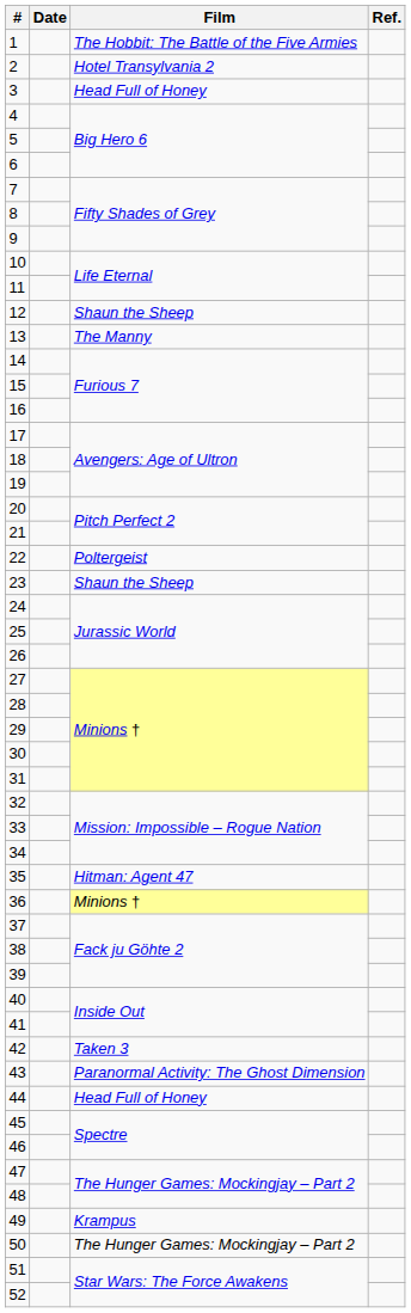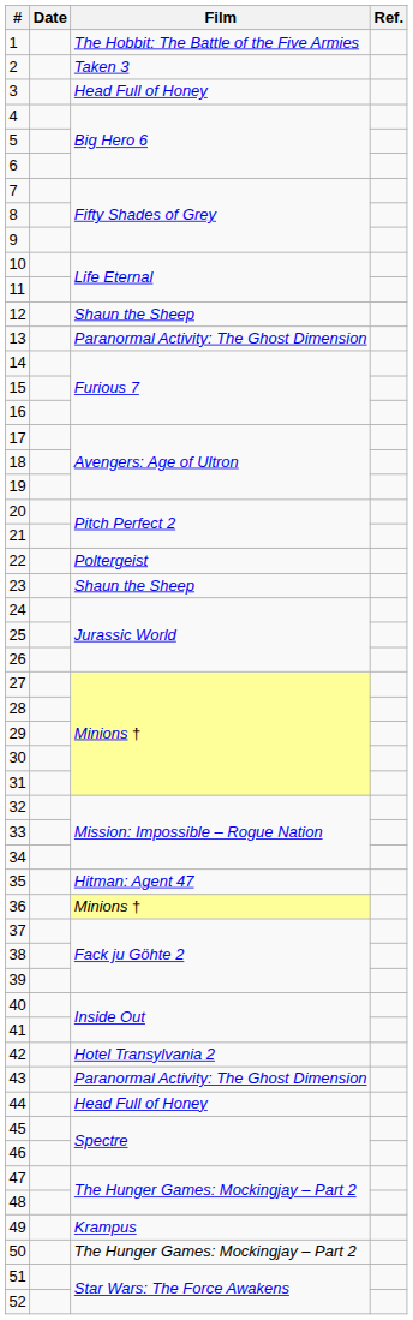 <table class="wikitable sortable">
 <tr>
 <th>#</th>
 <th>Date</th>
 <th>Film</th>
 <th>Ref.</th>
 </tr>
 <tr>
 <td>1</td>
 <td></td>
 <td rowspan="1"><em><a href='#'>The Hobbit: The Battle of the Five Armies</a></em></td>
 <td></td>
 </tr>
 <tr>
 <td>2</td>
 <td></td>
-<td rowspan="1"><em><a href='#'>Hotel Transylvania 2</a></em></td>
+<td rowspan="1"><em><a href='#'>Taken 3</a></em></td>
 <td></td>
 </tr>
 <tr>
 <td>3</td>
 <td></td>
 <td rowspan="1"><em><a href='#'>Head Full of Honey</a></em></td>
 <td></td>
 </tr>
 <tr>
 <td>4</td>
 <td></td>
 <td rowspan="3"><em><a href='#'>Big Hero 6</a></em></td>
 <td></td>
 </tr>
 <tr>
 <td>5</td>
 <td></td>
 <td></td>
 </tr>
 <tr>
 <td>6</td>
 <td></td>
 <td></td>
 </tr>
 <tr>
 <td>7</td>
 <td></td>
 <td rowspan="3"><em><a href='#'>Fifty Shades of Grey</a></em></td>
 <td></td>
 </tr>
 <tr>
 <td>8</td>
 <td></td>
 <td></td>
 </tr>
 <tr>
 <td>9</td>
 <td></td>
 <td></td>
 </tr>
 <tr>
 <td>10</td>
 <td></td>
 <td rowspan="2"><em><a href='#'>Life Eternal</a></em></td>
 <td></td>
 </tr>
 <tr>
 <td>11</td>
 <td></td>
 <td></td>
 </tr>
 <tr>
 <td>12</td>
 <td></td>
 <td rowspan="1"><em><a href='#'>Shaun the Sheep</a></em></td>
 <td></td>
 </tr>
 <tr>
 <td>13</td>
 <td></td>
-<td rowspan="1"><em><a href='#'>The Manny</a></em></td>
+<td rowspan="1"><em><a href='#'>Paranormal Activity: The Ghost Dimension</a></em></td>
 <td></td>
 </tr>
 <tr>
 <td>14</td>
 <td></td>
 <td rowspan="3"><em><a href='#'>Furious 7</a></em></td>
 <td></td>
 </tr>
 <tr>
 <td>15</td>
 <td></td>
 <td></td>
 </tr>
 <tr>
 <td>16</td>
 <td></td>
 <td></td>
 </tr>
 <tr>
 <td>17</td>
 <td></td>
 <td rowspan="3"><em><a href='#'>Avengers: Age of Ultron</a></em></td>
 <td></td>
 </tr>
 <tr>
 <td>18</td>
 <td></td>
 <td></td>
 </tr>
 <tr>
 <td>19</td>
 <td></td>
 <td></td>
 </tr>
 <tr>
 <td>20</td>
 <td></td>
 <td rowspan="2"><em><a href='#'>Pitch Perfect 2</a></em></td>
 <td></td>
 </tr>
 <tr>
 <td>21</td>
 <td></td>
 <td></td>
 </tr>
 <tr>
 <td>22</td>
 <td></td>
 <td rowspan="1"><em><a href='#'>Poltergeist</a></em></td>
 <td></td>
 </tr>
 <tr>
 <td>23</td>
 <td></td>
 <td rowspan="1"><em><a href='#'>Shaun the Sheep</a></em></td>
 <td></td>
 </tr>
 <tr>
 <td>24</td>
 <td></td>
 <td rowspan="3"><em><a href='#'>Jurassic World</a></em></td>
 <td></td>
 </tr>
 <tr>
 <td>25</td>
 <td></td>
 <td></td>
 </tr>
 <tr>
 <td>26</td>
 <td></td>
 <td></td>
 </tr>
 <tr>
 <td>27</td>
 <td></td>
 <td rowspan="5" style="background-color:#FFFF99"><em><a href='#'>Minions</a></em> †</td>
 <td></td>
 </tr>
 <tr>
 <td>28</td>
 <td></td>
 <td></td>
 </tr>
 <tr>
 <td>29</td>
 <td></td>
 <td></td>
 </tr>
 <tr>
 <td>30</td>
 <td></td>
 <td></td>
 </tr>
 <tr>
 <td>31</td>
 <td></td>
 <td></td>
 </tr>
 <tr>
 <td>32</td>
 <td></td>
 <td rowspan="3"><em><a href='#'>Mission: Impossible – Rogue Nation</a></em></td>
 <td></td>
 </tr>
 <tr>
 <td>33</td>
 <td></td>
 <td></td>
 </tr>
 <tr>
 <td>34</td>
 <td></td>
 <td></td>
 </tr>
 <tr>
 <td>35</td>
 <td></td>
 <td rowspan="1"><em><a href='#'>Hitman: Agent 47</a></em></td>
 <td></td>
 </tr>
 <tr>
 <td>36</td>
 <td></td>
 <td style="background-color:#FFFF99"><em>Minions</em> †</td>
 <td></td>
 </tr>
 <tr>
 <td>37</td>
 <td></td>
 <td rowspan="3"><em><a href='#'>Fack ju Göhte 2</a></em></td>
 <td></td>
 </tr>
 <tr>
 <td>38</td>
 <td></td>
 <td></td>
 </tr>
 <tr>
 <td>39</td>
 <td></td>
 <td></td>
 </tr>
 <tr>
 <td>40</td>
 <td></td>
 <td rowspan="2"><em><a href='#'>Inside Out</a></em></td>
 <td></td>
 </tr>
 <tr>
 <td>41</td>
 <td></td>
 <td></td>
 </tr>
 <tr>
 <td>42</td>
 <td></td>
-<td rowspan="1"><em><a href='#'>Taken 3</a></em></td>
+<td rowspan="1"><em><a href='#'>Hotel Transylvania 2</a></em></td>
 <td></td>
 </tr>
 <tr>
 <td>43</td>
 <td></td>
 <td rowspan="1"><em><a href='#'>Paranormal Activity: The Ghost Dimension</a></em></td>
 <td></td>
 </tr>
 <tr>
 <td>44</td>
 <td></td>
 <td rowspan="1"><em><a href='#'>Head Full of Honey</a></em></td>
 <td></td>
 </tr>
 <tr>
 <td>45</td>
 <td></td>
 <td rowspan="2"><em><a href='#'>Spectre</a></em></td>
 <td></td>
 </tr>
 <tr>
 <td>46</td>
 <td></td>
 <td></td>
 </tr>
 <tr>
 <td>47</td>
 <td></td>
 <td rowspan="2"><em><a href='#'>The Hunger Games: Mockingjay – Part 2</a></em></td>
 <td></td>
 </tr>
 <tr>
 <td>48</td>
 <td></td>
 <td></td>
 </tr>
 <tr>
 <td>49</td>
 <td></td>
 <td rowspan="1"><em><a href='#'>Krampus</a></em></td>
 <td></td>
 </tr>
 <tr>
 <td>50</td>
 <td></td>
 <td rowspan="1"><em>The Hunger Games: Mockingjay – Part 2</em></td>
 <td></td>
 </tr>
 <tr>
 <td>51</td>
 <td></td>
 <td rowspan="2"><em><a href='#'>Star Wars: The Force Awakens</a></em></td>
 <td></td>
 </tr>
 <tr>
 <td>52</td>
 <td></td>
 <td></td>
 </tr>
 </table>
